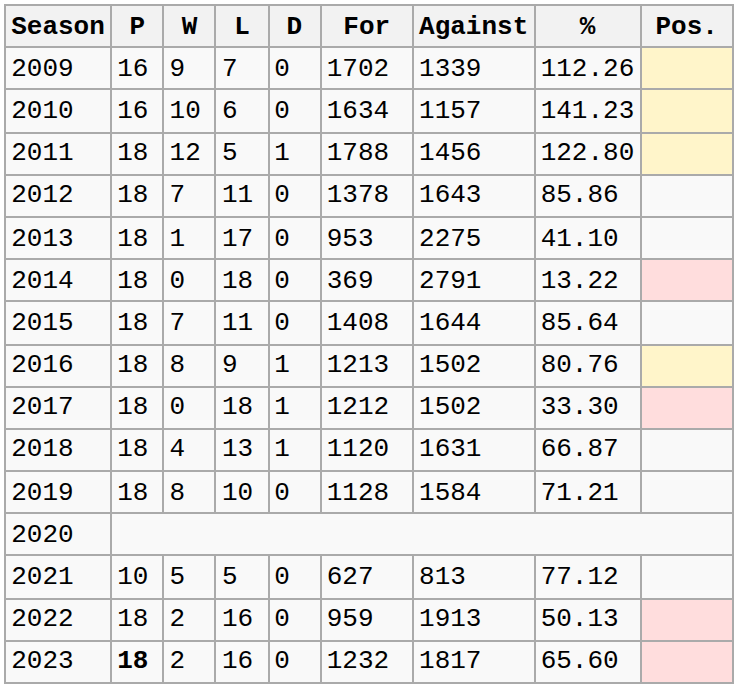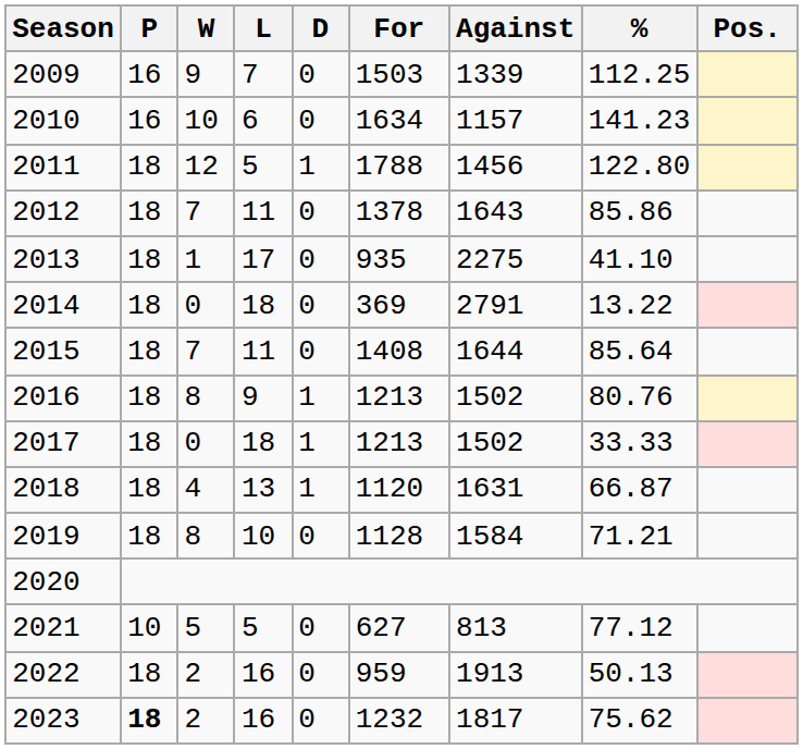 <table class="wikitable">
 <tr>
 <th style="width:40px;">Season</th>
 <th style="width:20px;">P</th>
 <th style="width:20px;">W</th>
 <th style="width:20px;">L</th>
 <th style="width:20px;">D</th>
 <th style="width:40px;">For</th>
 <th style="width:40px;">Against</th>
 <th style="width:40px;">%</th>
 <th style="width:40px;">Pos.</th>
 </tr>
 <tr>
 <td>2009</td>
 <td>16</td>
 <td>9</td>
 <td>7</td>
 <td>0</td>
-<td>1702</td>
+<td>1503</td>
 <td>1339</td>
-<td>112.26</td>
+<td>112.25</td>
 <td style="background:#fff5ca;"></td>
 </tr>
 <tr>
 <td>2010</td>
 <td>16</td>
 <td>10</td>
 <td>6</td>
 <td>0</td>
 <td>1634</td>
 <td>1157</td>
 <td>141.23</td>
 <td style="background:#fff5ca;"></td>
 </tr>
 <tr>
 <td>2011</td>
 <td>18</td>
 <td>12</td>
 <td>5</td>
 <td>1</td>
 <td>1788</td>
 <td>1456</td>
 <td>122.80</td>
 <td style="background:#fff5ca;"></td>
 </tr>
 <tr>
 <td>2012</td>
 <td>18</td>
 <td>7</td>
 <td>11</td>
 <td>0</td>
 <td>1378</td>
 <td>1643</td>
 <td>85.86</td>
 <td></td>
 </tr>
 <tr>
 <td>2013</td>
 <td>18</td>
 <td>1</td>
 <td>17</td>
 <td>0</td>
-<td>953</td>
+<td>935</td>
 <td>2275</td>
 <td>41.10</td>
 <td></td>
 </tr>
 <tr>
 <td>2014</td>
 <td>18</td>
 <td>0</td>
 <td>18</td>
 <td>0</td>
 <td>369</td>
 <td>2791</td>
 <td>13.22</td>
 <td style="background:#fdd;"></td>
 </tr>
 <tr>
 <td>2015</td>
 <td>18</td>
 <td>7</td>
 <td>11</td>
 <td>0</td>
 <td>1408</td>
 <td>1644</td>
 <td>85.64</td>
 <td></td>
 </tr>
 <tr>
 <td>2016</td>
 <td>18</td>
 <td>8</td>
 <td>9</td>
 <td>1</td>
 <td>1213</td>
 <td>1502</td>
 <td>80.76</td>
 <td style="background:#fff5ca;"></td>
 </tr>
 <tr>
 <td>2017</td>
 <td>18</td>
 <td>0</td>
 <td>18</td>
 <td>1</td>
-<td>1212</td>
+<td>1213</td>
 <td>1502</td>
-<td>33.30</td>
+<td>33.33</td>
 <td style="background:#fdd;"></td>
 </tr>
 <tr>
 <td>2018</td>
 <td>18</td>
 <td>4</td>
 <td>13</td>
 <td>1</td>
 <td>1120</td>
 <td>1631</td>
 <td>66.87</td>
 <td></td>
 </tr>
 <tr>
 <td>2019</td>
 <td>18</td>
 <td>8</td>
 <td>10</td>
 <td>0</td>
 <td>1128</td>
 <td>1584</td>
 <td>71.21</td>
 <td></td>
 </tr>
 <tr>
 <td>2020</td>
 <td colspan = 8></td>
 </tr>
 <tr>
 <td>2021</td>
 <td>10</td>
 <td>5</td>
 <td>5</td>
 <td>0</td>
 <td>627</td>
 <td>813</td>
 <td>77.12</td>
 <td></td>
 </tr>
 <tr>
 <td>2022</td>
 <td>18</td>
 <td>2</td>
 <td>16</td>
 <td>0</td>
 <td>959</td>
 <td>1913</td>
 <td>50.13</td>
 <td style="background:#fdd;"></td>
 </tr>
 <tr>
 <td>2023</td>
 <td><strong>18</strong></td>
 <td>2</td>
 <td>16</td>
 <td>0</td>
 <td>1232</td>
 <td>1817</td>
-<td>65.60</td>
+<td>75.62</td>
 <td style="background:#fdd;"></td>
 </tr>
 <tr>
 </tr>
 </table>
